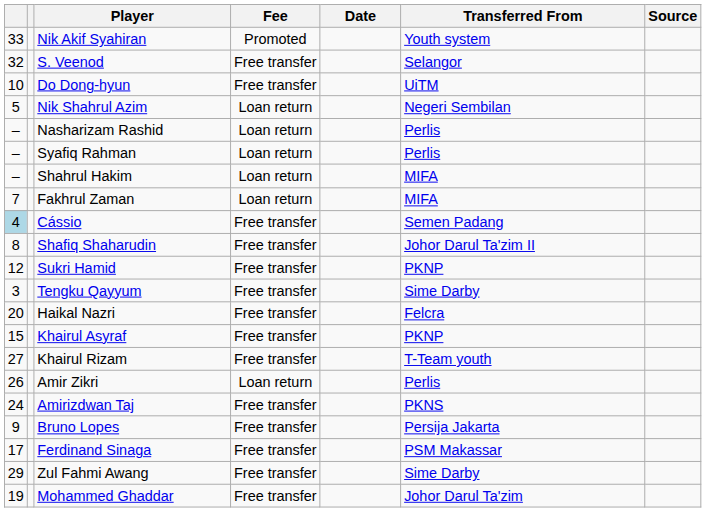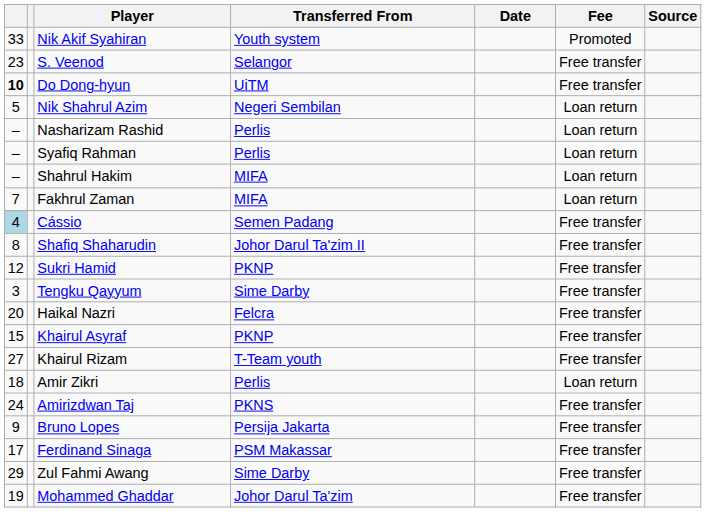 <table class="wikitable plainrowheaders sortable" style="font-size:95%">
 <tr>
 <th></th>
 <th></th>
 <th scope="col" style="width:200px;">Player</th>
+<th scope="col" style="width:250px;">Transferred From</th>
+<th scope="col" style="width:78px;">Date</th>
 <th>Fee</th>
-<th scope="col" style="width:78px;">Date</th>
-<th scope="col" style="width:250px;">Transferred From</th>
 <th>Source</th>
 </tr>
 <tr>
 <td align=center>33</td>
 <td align=center></td>
 <td> <a href='#'>Nik Akif Syahiran</a></td>
+<td><a href='#'>Youth system</a></td>
+<td align=center></td>
 <td align=center>Promoted</td>
-<td align=center></td>
-<td><a href='#'>Youth system</a></td>
 <td align=center></td>
 </tr>
 <tr>
-<td align=center>32</td>
+<td align=center>23</td>
 <td align=center></td>
 <td> <a href='#'>S. Veenod</a></td>
+<td> <a href='#'>Selangor</a></td>
+<td align=center></td>
 <td align=center>Free transfer</td>
-<td align=center></td>
-<td> <a href='#'>Selangor</a></td>
 <td align=center></td>
 </tr>
 <tr>
-<td align=center>10</td>
+<td align=center><strong>10</strong></td>
 <td align=center></td>
 <td> <a href='#'>Do Dong-hyun</a></td>
+<td> <a href='#'>UiTM</a></td>
+<td align=center></td>
 <td align=center>Free transfer</td>
-<td align=center></td>
-<td> <a href='#'>UiTM</a></td>
 <td align=center></td>
 </tr>
 <tr>
 <td align=center>5</td>
 <td align=center></td>
 <td> <a href='#'>Nik Shahrul Azim</a></td>
+<td> <a href='#'>Negeri Sembilan</a></td>
+<td align=center></td>
 <td align=center>Loan return</td>
-<td align=center></td>
-<td> <a href='#'>Negeri Sembilan</a></td>
 <td align=center></td>
 </tr>
 <tr>
 <td align=center>–</td>
 <td align=center></td>
 <td> Nasharizam Rashid</td>
+<td> <a href='#'>Perlis</a></td>
+<td align=center></td>
 <td align=center>Loan return</td>
-<td align=center></td>
-<td> <a href='#'>Perlis</a></td>
 <td align=center></td>
 </tr>
 <tr>
 <td align=center>–</td>
 <td align=center></td>
 <td> Syafiq Rahman</td>
+<td> <a href='#'>Perlis</a></td>
+<td align=center></td>
 <td align=center>Loan return</td>
-<td align=center></td>
-<td> <a href='#'>Perlis</a></td>
 <td align=center></td>
 </tr>
 <tr>
 <td align=center>–</td>
 <td align=center></td>
 <td> Shahrul Hakim</td>
+<td> <a href='#'>MIFA</a></td>
+<td align=center></td>
 <td align=center>Loan return</td>
-<td align=center></td>
-<td> <a href='#'>MIFA</a></td>
 <td align=center></td>
 </tr>
 <tr>
 <td align=center>7</td>
 <td align=center></td>
 <td> Fakhrul Zaman</td>
+<td> <a href='#'>MIFA</a></td>
+<td align=center></td>
 <td align=center>Loan return</td>
-<td align=center></td>
-<td> <a href='#'>MIFA</a></td>
 <td align=center></td>
 </tr>
 <tr>
 <td align=center style="background: lightblue;">4</td>
 <td align=center></td>
 <td> <a href='#'>Cássio</a></td>
+<td> <a href='#'>Semen Padang</a></td>
+<td align=center></td>
 <td align=center>Free transfer</td>
-<td align=center></td>
-<td> <a href='#'>Semen Padang</a></td>
 <td align=center></td>
 </tr>
 <tr>
 <td align=center>8</td>
 <td align=center></td>
 <td> <a href='#'>Shafiq Shaharudin</a></td>
+<td> <a href='#'>Johor Darul Ta'zim II</a></td>
+<td align=center></td>
 <td align=center>Free transfer</td>
-<td align=center></td>
-<td> <a href='#'>Johor Darul Ta'zim II</a></td>
 <td align=center></td>
 </tr>
 <tr>
 <td align=center>12</td>
 <td align=center></td>
 <td> <a href='#'>Sukri Hamid</a></td>
+<td> <a href='#'>PKNP</a></td>
+<td align=center></td>
 <td align=center>Free transfer</td>
-<td align=center></td>
-<td> <a href='#'>PKNP</a></td>
 <td align=center></td>
 </tr>
 <tr>
 <td align=center>3</td>
 <td align=center></td>
 <td> <a href='#'>Tengku Qayyum</a></td>
+<td> <a href='#'>Sime Darby</a></td>
+<td align=center></td>
 <td align=center>Free transfer</td>
-<td align=center></td>
-<td> <a href='#'>Sime Darby</a></td>
 <td align=center></td>
 </tr>
 <tr>
 <td align=center>20</td>
 <td align=center></td>
 <td> Haikal Nazri</td>
+<td> <a href='#'>Felcra</a></td>
+<td align=center></td>
 <td align=center>Free transfer</td>
-<td align=center></td>
-<td> <a href='#'>Felcra</a></td>
 <td align=center></td>
 </tr>
 <tr>
 <td align=center>15</td>
 <td align=center></td>
 <td> <a href='#'>Khairul Asyraf</a></td>
+<td> <a href='#'>PKNP</a></td>
+<td align=center></td>
 <td align=center>Free transfer</td>
-<td align=center></td>
-<td> <a href='#'>PKNP</a></td>
 <td align=center></td>
 </tr>
 <tr>
 <td align=center>27</td>
 <td align=center></td>
 <td> Khairul Rizam</td>
+<td> <a href='#'>T-Team youth</a></td>
+<td align=center></td>
 <td align=center>Free transfer</td>
-<td align=center></td>
-<td> <a href='#'>T-Team youth</a></td>
 <td align=center></td>
 </tr>
 <tr>
-<td align=center>26</td>
+<td align=center>18</td>
 <td align=center></td>
 <td> Amir Zikri</td>
+<td> <a href='#'>Perlis</a></td>
+<td align=center></td>
 <td align=center>Loan return</td>
-<td align=center></td>
-<td> <a href='#'>Perlis</a></td>
 <td align=center></td>
 </tr>
 <tr>
 <td align=center>24</td>
 <td align=center></td>
 <td> <a href='#'>Amirizdwan Taj</a></td>
+<td> <a href='#'>PKNS</a></td>
+<td align=center></td>
 <td align=center>Free transfer</td>
-<td align=center></td>
-<td> <a href='#'>PKNS</a></td>
 <td align=center></td>
 </tr>
 <tr>
 <td align=center>9</td>
 <td align=center></td>
 <td> <a href='#'>Bruno Lopes</a></td>
+<td> <a href='#'>Persija Jakarta</a></td>
+<td align=center></td>
 <td align=center>Free transfer</td>
-<td align=center></td>
-<td> <a href='#'>Persija Jakarta</a></td>
 <td align=center></td>
 </tr>
 <tr>
 <td align=center>17</td>
 <td align=center></td>
 <td> <a href='#'>Ferdinand Sinaga</a></td>
+<td> <a href='#'>PSM Makassar</a></td>
+<td align=center></td>
 <td align=center>Free transfer</td>
-<td align=center></td>
-<td> <a href='#'>PSM Makassar</a></td>
 <td align=center></td>
 </tr>
 <tr>
 <td align=center>29</td>
 <td align=center></td>
 <td> Zul Fahmi Awang</td>
+<td> <a href='#'>Sime Darby</a></td>
+<td align=center></td>
 <td align=center>Free transfer</td>
-<td align=center></td>
-<td> <a href='#'>Sime Darby</a></td>
 <td align=center></td>
 </tr>
 <tr>
 <td align=center>19</td>
 <td align=center></td>
 <td> <a href='#'>Mohammed Ghaddar</a></td>
+<td> <a href='#'>Johor Darul Ta'zim</a></td>
+<td align=center></td>
 <td align=center>Free transfer</td>
-<td align=center></td>
-<td> <a href='#'>Johor Darul Ta'zim</a></td>
 <td align=center></td>
 </tr>
 </table>
